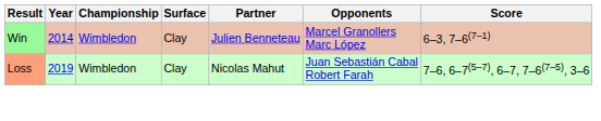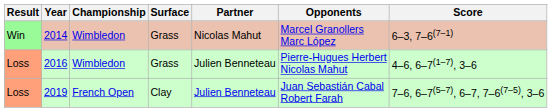 <table class="sortable wikitable">
 <tr>
 <th>Result</th>
 <th>Year</th>
 <th>Championship</th>
 <th>Surface</th>
 <th>Partner</th>
 <th>Opponents</th>
 <th class="unsortable">Score</th>
 </tr>
 <tr style="background:#ebc2af;">
 <td bgcolor=98FB98>Win</td>
 <td><a href='#'>2014</a></td>
 <td><a href='#'>Wimbledon</a></td>
-<td>Clay</td>
-<td> <a href='#'>Julien Benneteau</a></td>
+<td>Grass</td>
+<td> Nicolas Mahut</td>
 <td> <a href='#'>Marcel Granollers</a><br> <a href='#'>Marc López</a></td>
 <td>6–3, 7–6<sup>(7–1)</sup></td>
 </tr>
 <tr style="background:#cfc;">
 <td bgcolor=FFA07A>Loss</td>
+<td><a href='#'>2016</a></td>
+<td><a href='#'>Wimbledon</a></td>
+<td>Grass</td>
+<td> Julien Benneteau</td>
+<td> <a href='#'>Pierre-Hugues Herbert</a><br> <a href='#'>Nicolas Mahut</a></td>
+<td>4–6, 6–7<sup>(1–7)</sup>, 3–6</td>
+</tr>
+<tr style="background:#cfc;">
+<td bgcolor=FFA07A>Loss</td>
 <td><a href='#'>2019</a></td>
-<td>Wimbledon</td>
+<td><a href='#'>French Open</a></td>
 <td>Clay</td>
-<td> Nicolas Mahut</td>
+<td> <a href='#'>Julien Benneteau</a></td>
 <td> <a href='#'>Juan Sebastián Cabal</a><br> <a href='#'>Robert Farah</a></td>
 <td>7–6, 6–7<sup>(5–7)</sup>, 6–7, 7–6<sup>(7–5)</sup>, 3–6</td>
 </tr>
 </table>
